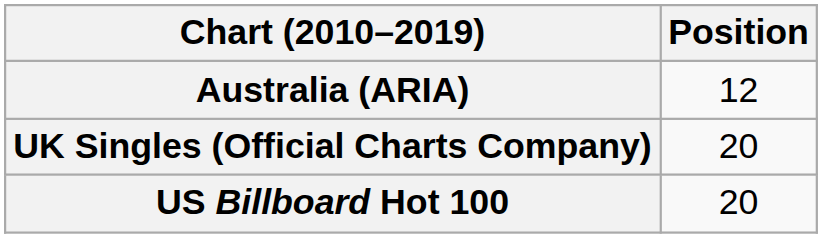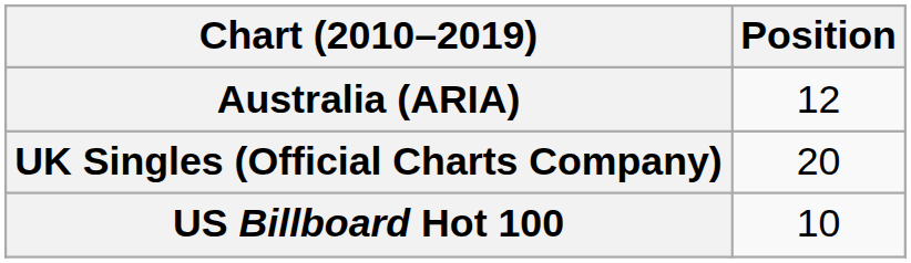 <table class="wikitable sortable plainrowheaders" style="text-align:center">
 <tr>
 <th scope="col">Chart (2010–2019)</th>
 <th scope="col">Position</th>
 </tr>
 <tr>
 <th scope="row">Australia (ARIA)</th>
 <td>12</td>
 </tr>
 <tr>
 <th scope="row">UK Singles (Official Charts Company)</th>
 <td>20</td>
 </tr>
 <tr>
 <th scope="row">US <em>Billboard</em> Hot 100</th>
-<td>20</td>
+<td>10</td>
 </tr>
 </table>
